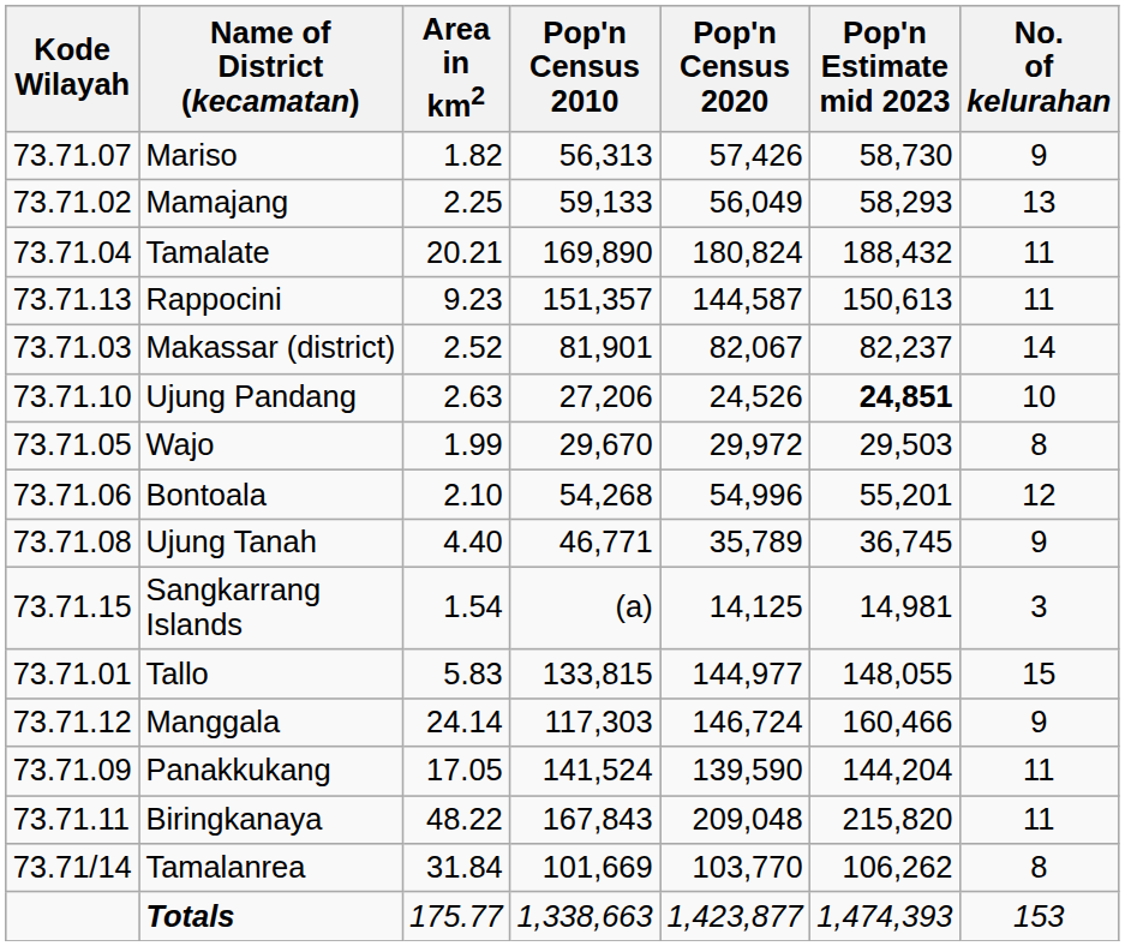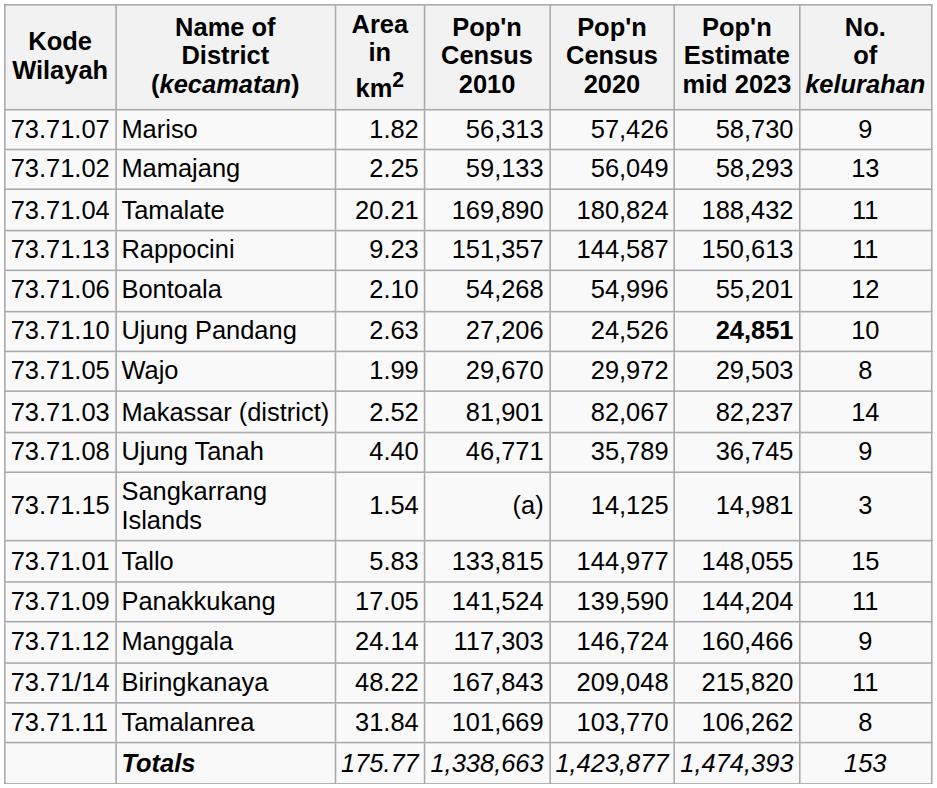 <table class="sortable wikitable">
 <tr>
 <th>Kode <br>Wilayah</th>
 <th>Name of<br>District<br>(<em>kecamatan</em>)</th>
 <th>Area <br> in<br>km<sup>2</sup></th>
 <th>Pop'n<br>Census<br>2010</th>
 <th>Pop'n<br>Census<br>2020</th>
 <th>Pop'n<br>Estimate<br>mid 2023</th>
 <th>No.<br> of<br><em>kelurahan</em></th>
 </tr>
 <tr>
 <td>73.71.07</td>
 <td>Mariso</td>
 <td align="right">1.82</td>
 <td align="right">56,313</td>
 <td align="right">57,426</td>
 <td align="right">58,730</td>
 <td align="center">9</td>
 </tr>
 <tr>
 <td>73.71.02</td>
 <td>Mamajang</td>
 <td align="right">2.25</td>
 <td align="right">59,133</td>
 <td align="right">56,049</td>
 <td align="right">58,293</td>
 <td align="center">13</td>
 </tr>
 <tr>
 <td>73.71.04</td>
 <td>Tamalate</td>
 <td align="right">20.21</td>
 <td align="right">169,890</td>
 <td align="right">180,824</td>
 <td align="right">188,432</td>
 <td align="center">11</td>
 </tr>
 <tr>
 <td>73.71.13</td>
 <td>Rappocini</td>
 <td align="right">9.23</td>
 <td align="right">151,357</td>
 <td align="right">144,587</td>
 <td align="right">150,613</td>
 <td align="center">11</td>
 </tr>
 <tr>
-<td>73.71.03</td>
-<td>Makassar (district)</td>
-<td align="right">2.52</td>
-<td align="right">81,901</td>
-<td align="right">82,067</td>
-<td align="right">82,237</td>
-<td align="center">14</td>
+<td>73.71.06</td>
+<td>Bontoala</td>
+<td align="right">2.10</td>
+<td align="right">54,268</td>
+<td align="right">54,996</td>
+<td align="right">55,201</td>
+<td align="center">12</td>
 </tr>
 <tr>
 <td>73.71.10</td>
 <td>Ujung Pandang</td>
 <td align="right">2.63</td>
 <td align="right">27,206</td>
 <td align="right">24,526</td>
 <td align="right"><strong>24,851</strong></td>
 <td align="center">10</td>
 </tr>
 <tr>
 <td>73.71.05</td>
 <td>Wajo</td>
 <td align="right">1.99</td>
 <td align="right">29,670</td>
 <td align="right">29,972</td>
 <td align="right">29,503</td>
 <td align="center">8</td>
 </tr>
 <tr>
-<td>73.71.06</td>
-<td>Bontoala</td>
-<td align="right">2.10</td>
-<td align="right">54,268</td>
-<td align="right">54,996</td>
-<td align="right">55,201</td>
-<td align="center">12</td>
+<td>73.71.03</td>
+<td>Makassar (district)</td>
+<td align="right">2.52</td>
+<td align="right">81,901</td>
+<td align="right">82,067</td>
+<td align="right">82,237</td>
+<td align="center">14</td>
 </tr>
 <tr>
 <td>73.71.08</td>
 <td>Ujung Tanah</td>
 <td align="right">4.40</td>
 <td align="right">46,771</td>
 <td align="right">35,789</td>
 <td align="right">36,745</td>
 <td align="center">9</td>
 </tr>
 <tr>
 <td>73.71.15</td>
 <td>Sangkarrang <br>Islands</td>
 <td align="right">1.54</td>
 <td align="right">(a)</td>
 <td align="right">14,125</td>
 <td align="right">14,981</td>
 <td align="center">3</td>
 </tr>
 <tr>
 <td>73.71.01</td>
 <td>Tallo</td>
 <td align="right">5.83</td>
 <td align="right">133,815</td>
 <td align="right">144,977</td>
 <td align="right">148,055</td>
 <td align="center">15</td>
 </tr>
 <tr>
+<td>73.71.09</td>
+<td>Panakkukang</td>
+<td align="right">17.05</td>
+<td align="right">141,524</td>
+<td align="right">139,590</td>
+<td align="right">144,204</td>
+<td align="center">11</td>
+</tr>
+<tr>
 <td>73.71.12</td>
 <td>Manggala</td>
 <td align="right">24.14</td>
 <td align="right">117,303</td>
 <td align="right">146,724</td>
 <td align="right">160,466</td>
 <td align="center">9</td>
 </tr>
 <tr>
-<td>73.71.09</td>
-<td>Panakkukang</td>
-<td align="right">17.05</td>
-<td align="right">141,524</td>
-<td align="right">139,590</td>
-<td align="right">144,204</td>
-<td align="center">11</td>
-</tr>
-<tr>
-<td>73.71.11</td>
+<td>73.71/14</td>
 <td>Biringkanaya</td>
 <td align="right">48.22</td>
 <td align="right">167,843</td>
 <td align="right">209,048</td>
 <td align="right">215,820</td>
 <td align="center">11</td>
 </tr>
 <tr>
-<td>73.71/14</td>
+<td>73.71.11</td>
 <td>Tamalanrea</td>
 <td align="right">31.84</td>
 <td align="right">101,669</td>
 <td align="right">103,770</td>
 <td align="right">106,262</td>
 <td align="center">8</td>
 </tr>
 <tr>
 <td></td>
 <td><strong><em>Totals</em></strong></td>
 <td align="right"><em>175.77</em></td>
 <td align="right"><em>1,338,663</em></td>
 <td align="right"><em>1,423,877</em></td>
 <td align="right"><em>1,474,393</em></td>
 <td align="center"><em>153</em></td>
 </tr>
 </table>
